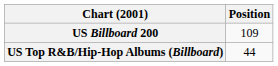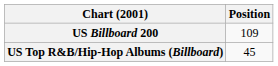 <table class="wikitable sortable plainrowheaders" style="text-align:center">
 <tr>
 <th scope="col">Chart (2001)</th>
 <th scope="col">Position</th>
 </tr>
 <tr>
 <th scope="row">US <em>Billboard</em> 200</th>
 <td>109</td>
 </tr>
 <tr>
 <th scope="row">US Top R&B/Hip-Hop Albums (<em>Billboard</em>)</th>
-<td>44</td>
+<td>45</td>
 </tr>
 </table>
